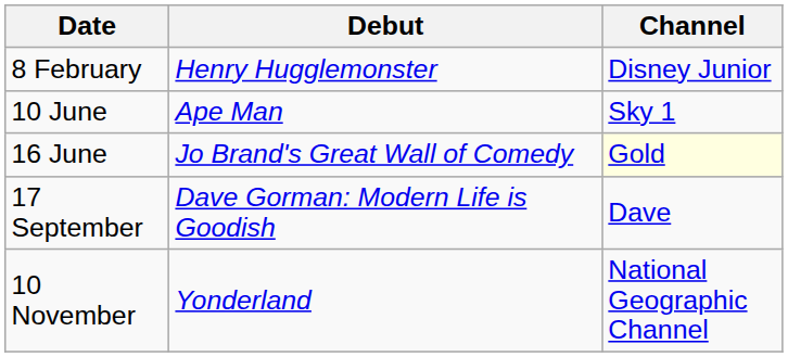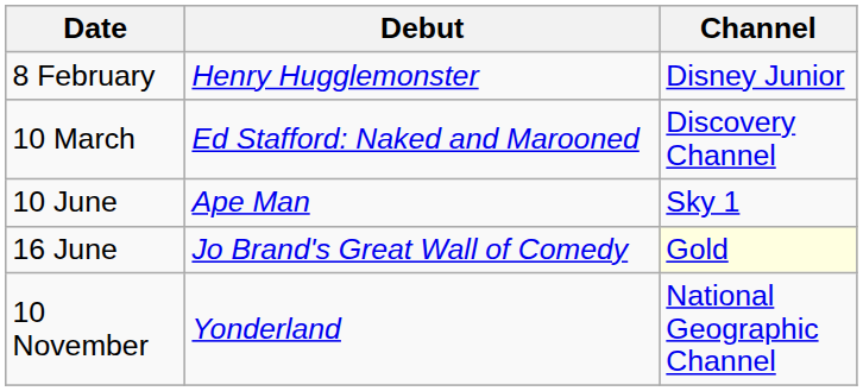 <table class="wikitable">
 <tr>
 <th width=90>Date</th>
 <th width=250>Debut</th>
 <th width=100>Channel</th>
 </tr>
 <tr>
 <td>8 February</td>
 <td><em><a href='#'>Henry Hugglemonster</a></em></td>
 <td><a href='#'>Disney Junior</a></td>
 </tr>
 <tr>
+<td>10 March</td>
+<td><em><a href='#'>Ed Stafford: Naked and Marooned</a></em></td>
+<td><a href='#'>Discovery Channel</a></td>
+</tr>
+<tr>
 <td>10 June</td>
 <td><em><a href='#'>Ape Man</a></em></td>
 <td><a href='#'>Sky 1</a></td>
 </tr>
 <tr>
 <td>16 June</td>
 <td><em><a href='#'>Jo Brand's Great Wall of Comedy</a></em></td>
 <td style="background: lightyellow;"><a href='#'>Gold</a></td>
 </tr>
 <tr>
-<td>17 September</td>
-<td><em><a href='#'>Dave Gorman: Modern Life is Goodish</a></em></td>
-<td><a href='#'>Dave</a></td>
-</tr>
-<tr>
 <td>10 November</td>
 <td><em><a href='#'>Yonderland</a></em></td>
 <td><a href='#'>National Geographic Channel</a></td>
 </tr>
 </table>
